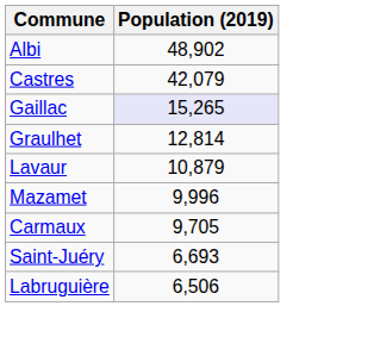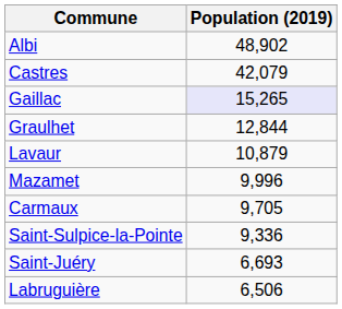 <table class=wikitable>
 <tr>
 <th>Commune</th>
 <th>Population (2019)</th>
 </tr>
 <tr>
 <td><a href='#'>Albi</a></td>
 <td style="text-align:center;">48,902</td>
 </tr>
 <tr>
 <td><a href='#'>Castres</a></td>
 <td style="text-align:center;">42,079</td>
 </tr>
 <tr>
 <td><a href='#'>Gaillac</a></td>
 <td style="background: lavender; text-align:center;">15,265</td>
 </tr>
 <tr>
 <td><a href='#'>Graulhet</a></td>
-<td style="text-align:center;">12,814</td>
+<td style="text-align:center;">12,844</td>
 </tr>
 <tr>
 <td><a href='#'>Lavaur</a></td>
 <td style="text-align:center;">10,879</td>
 </tr>
 <tr>
 <td><a href='#'>Mazamet</a></td>
 <td style="text-align:center;">9,996</td>
 </tr>
 <tr>
 <td><a href='#'>Carmaux</a></td>
 <td style="text-align:center;">9,705</td>
 </tr>
 <tr>
+<td><a href='#'>Saint-Sulpice-la-Pointe</a></td>
+<td style="text-align:center;">9,336</td>
+</tr>
+<tr>
 <td><a href='#'>Saint-Juéry</a></td>
 <td style="text-align:center;">6,693</td>
 </tr>
 <tr>
 <td><a href='#'>Labruguière</a></td>
 <td style="text-align:center;">6,506</td>
 </tr>
 </table>
